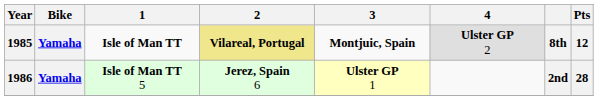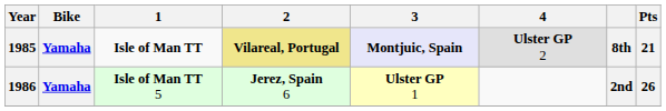 <table class="wikitable" style="font-size: 95%;">
 <tr>
 <th>Year</th>
 <th>Bike</th>
 <th>1</th>
 <th>2</th>
 <th>3</th>
 <th>4</th>
 <th></th>
 <th>Pts</th>
 </tr>
 <tr>
 <th>1985</th>
 <th><a href='#'>Yamaha</a></th>
 <td style="text-align:center; width:100pt;"><strong>Isle of Man TT</strong></td>
 <td style="background: khaki; text-align:center; width:100pt;"><strong>Vilareal, Portugal</strong></td>
-<td style="text-align:center; width:100pt;"><strong>Montjuic, Spain</strong></td>
+<td style="background: lavender; text-align:center; width:100pt;"><strong>Montjuic, Spain</strong></td>
 <td style="text-align:center; background:#dfdfdf; width:100pt;"><strong>Ulster GP</strong><br>2</td>
 <th>8th</th>
-<th>12</th>
+<th>21</th>
 </tr>
 <tr>
 <th>1986</th>
 <th><a href='#'>Yamaha</a></th>
 <td style="text-align:center; background:#dfffdf; width:100pt;"><strong>Isle of Man TT</strong><br>5</td>
 <td style="text-align:center; background:#dfffdf; width:100pt;"><strong>Jerez, Spain</strong><br>6</td>
 <td style="text-align:center; background:#ffffbf; width:100pt;"><strong>Ulster GP</strong><br>1</td>
 <td colspan="1"></td>
 <th>2nd</th>
-<th>28</th>
+<th>26</th>
 </tr>
 <tr>
 </tr>
 </table>
